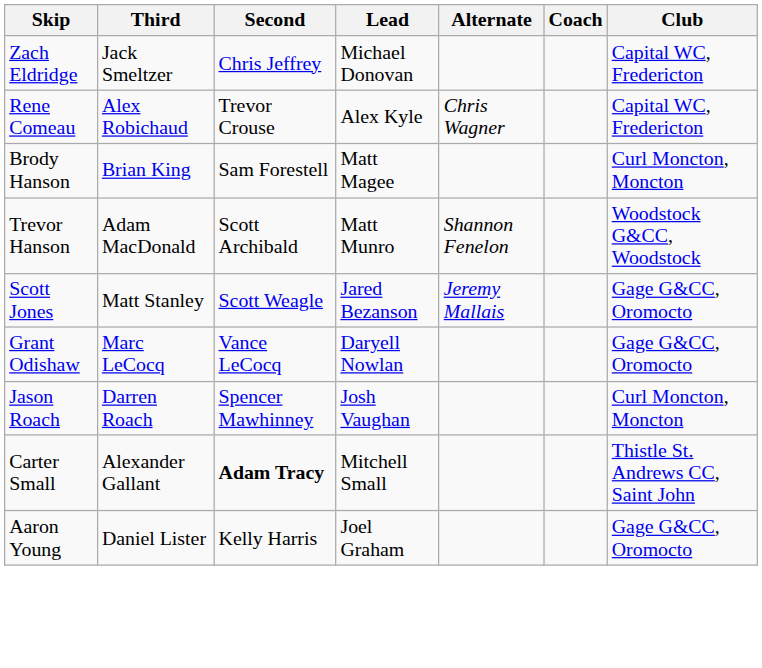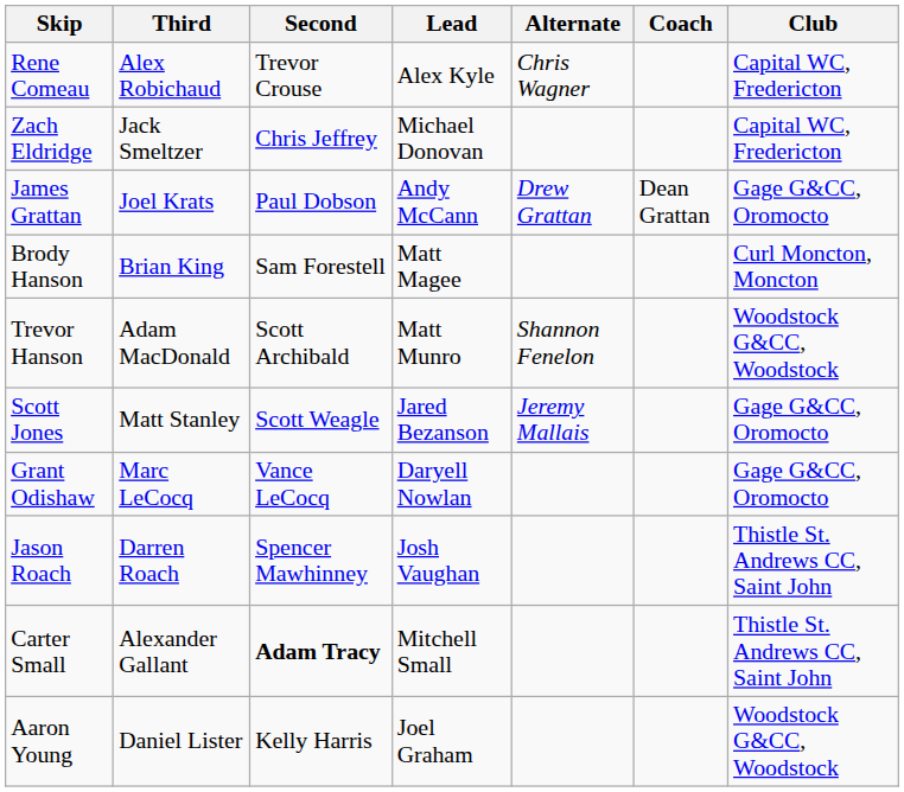 <table class="wikitable">
 <tr>
 <th scope="col">Skip</th>
 <th scope="col">Third</th>
 <th scope="col">Second</th>
 <th scope="col">Lead</th>
 <th scope="col">Alternate</th>
 <th scope="col">Coach</th>
 <th scope="col">Club</th>
 </tr>
 <tr>
+<td><a href='#'>Rene Comeau</a></td>
+<td><a href='#'>Alex Robichaud</a></td>
+<td>Trevor Crouse</td>
+<td>Alex Kyle</td>
+<td><em>Chris Wagner</em></td>
+<td></td>
+<td><a href='#'>Capital WC</a>, <a href='#'>Fredericton</a></td>
+</tr>
+<tr>
 <td><a href='#'>Zach Eldridge</a></td>
 <td>Jack Smeltzer</td>
 <td><a href='#'>Chris Jeffrey</a></td>
 <td>Michael Donovan</td>
 <td></td>
 <td></td>
 <td><a href='#'>Capital WC</a>, <a href='#'>Fredericton</a></td>
 </tr>
 <tr>
-<td><a href='#'>Rene Comeau</a></td>
-<td><a href='#'>Alex Robichaud</a></td>
-<td>Trevor Crouse</td>
-<td>Alex Kyle</td>
-<td><em>Chris Wagner</em></td>
-<td></td>
-<td><a href='#'>Capital WC</a>, <a href='#'>Fredericton</a></td>
+<td><a href='#'>James Grattan</a></td>
+<td><a href='#'>Joel Krats</a></td>
+<td><a href='#'>Paul Dobson</a></td>
+<td><a href='#'>Andy McCann</a></td>
+<td><em><a href='#'>Drew Grattan</a></em></td>
+<td>Dean Grattan</td>
+<td><a href='#'>Gage G&CC</a>, <a href='#'>Oromocto</a></td>
 </tr>
 <tr>
 <td>Brody Hanson</td>
 <td><a href='#'>Brian King</a></td>
 <td>Sam Forestell</td>
 <td>Matt Magee</td>
 <td></td>
 <td></td>
 <td><a href='#'>Curl Moncton</a>, <a href='#'>Moncton</a></td>
 </tr>
 <tr>
 <td>Trevor Hanson</td>
 <td>Adam MacDonald</td>
 <td>Scott Archibald</td>
 <td>Matt Munro</td>
 <td><em>Shannon Fenelon</em></td>
 <td></td>
 <td><a href='#'>Woodstock G&CC</a>, <a href='#'>Woodstock</a></td>
 </tr>
 <tr>
 <td><a href='#'>Scott Jones</a></td>
 <td>Matt Stanley</td>
 <td><a href='#'>Scott Weagle</a></td>
 <td><a href='#'>Jared Bezanson</a></td>
 <td><em><a href='#'>Jeremy Mallais</a></em></td>
 <td></td>
 <td><a href='#'>Gage G&CC</a>, <a href='#'>Oromocto</a></td>
 </tr>
 <tr>
 <td><a href='#'>Grant Odishaw</a></td>
 <td><a href='#'>Marc LeCocq</a></td>
 <td><a href='#'>Vance LeCocq</a></td>
 <td><a href='#'>Daryell Nowlan</a></td>
 <td></td>
 <td></td>
 <td><a href='#'>Gage G&CC</a>, <a href='#'>Oromocto</a></td>
 </tr>
 <tr>
 <td><a href='#'>Jason Roach</a></td>
 <td><a href='#'>Darren Roach</a></td>
 <td><a href='#'>Spencer Mawhinney</a></td>
 <td><a href='#'>Josh Vaughan</a></td>
 <td></td>
 <td></td>
-<td><a href='#'>Curl Moncton</a>, <a href='#'>Moncton</a></td>
+<td><a href='#'>Thistle St. Andrews CC</a>, <a href='#'>Saint John</a></td>
 </tr>
 <tr>
 <td>Carter Small</td>
 <td>Alexander Gallant</td>
 <td><strong>Adam Tracy</strong></td>
 <td>Mitchell Small</td>
 <td></td>
 <td></td>
 <td><a href='#'>Thistle St. Andrews CC</a>, <a href='#'>Saint John</a></td>
 </tr>
 <tr>
 <td>Aaron Young</td>
 <td>Daniel Lister</td>
 <td>Kelly Harris</td>
 <td>Joel Graham</td>
 <td></td>
 <td></td>
-<td><a href='#'>Gage G&CC</a>, <a href='#'>Oromocto</a></td>
+<td><a href='#'>Woodstock G&CC</a>, <a href='#'>Woodstock</a></td>
 </tr>
 </table>
